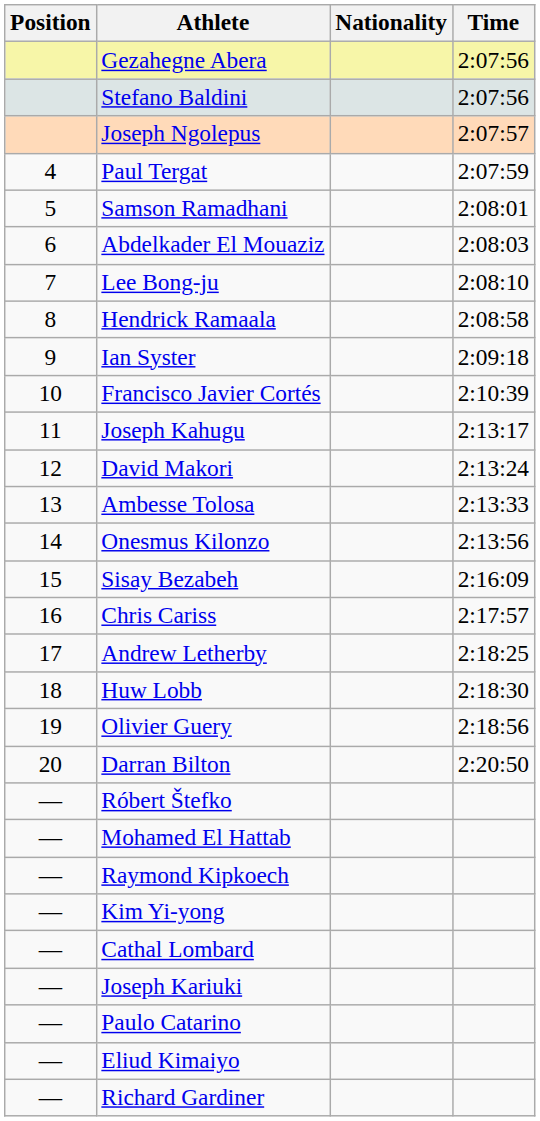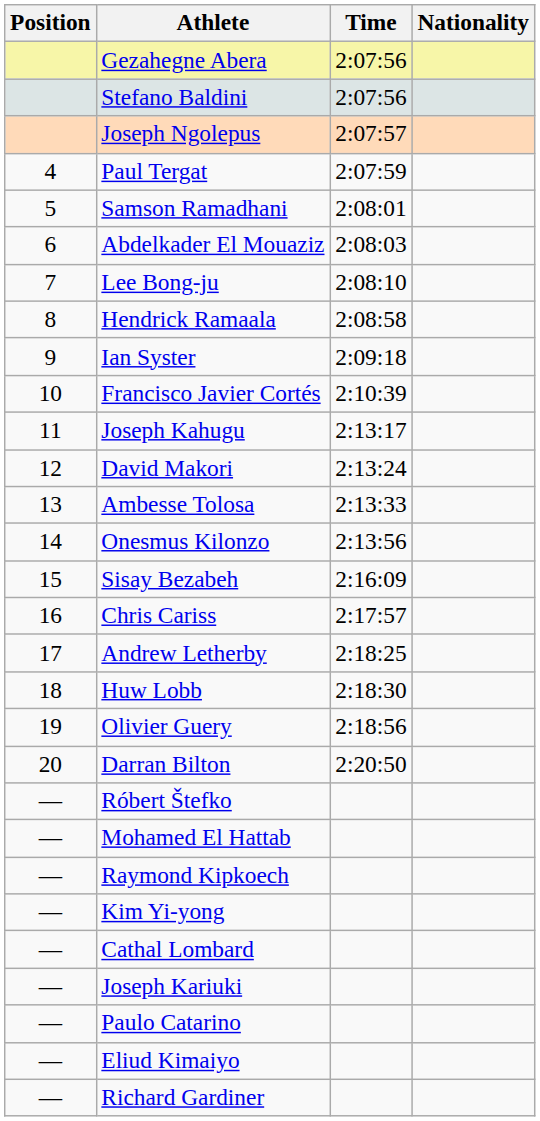 <table class="wikitable sortable">
 <tr>
 <th>Position</th>
 <th>Athlete</th>
+<th>Time</th>
 <th>Nationality</th>
-<th>Time</th>
 </tr>
 <tr bgcolor="#F7F6A8">
 <td align=center></td>
 <td><a href='#'>Gezahegne Abera</a></td>
+<td>2:07:56</td>
 <td></td>
-<td>2:07:56</td>
 </tr>
 <tr bgcolor="#DCE5E5">
 <td align=center></td>
 <td><a href='#'>Stefano Baldini</a></td>
+<td>2:07:56</td>
 <td></td>
-<td>2:07:56</td>
 </tr>
 <tr bgcolor="#FFDAB9">
 <td align=center></td>
 <td><a href='#'>Joseph Ngolepus</a></td>
+<td>2:07:57</td>
 <td></td>
-<td>2:07:57</td>
 </tr>
 <tr>
 <td align=center>4</td>
 <td><a href='#'>Paul Tergat</a></td>
+<td>2:07:59</td>
 <td></td>
-<td>2:07:59</td>
 </tr>
 <tr>
 <td align=center>5</td>
 <td><a href='#'>Samson Ramadhani</a></td>
+<td>2:08:01</td>
 <td></td>
-<td>2:08:01</td>
 </tr>
 <tr>
 <td align=center>6</td>
 <td><a href='#'>Abdelkader El Mouaziz</a></td>
+<td>2:08:03</td>
 <td></td>
-<td>2:08:03</td>
 </tr>
 <tr>
 <td align=center>7</td>
 <td><a href='#'>Lee Bong-ju</a></td>
+<td>2:08:10</td>
 <td></td>
-<td>2:08:10</td>
 </tr>
 <tr>
 <td align=center>8</td>
 <td><a href='#'>Hendrick Ramaala</a></td>
+<td>2:08:58</td>
 <td></td>
-<td>2:08:58</td>
 </tr>
 <tr>
 <td align=center>9</td>
 <td><a href='#'>Ian Syster</a></td>
+<td>2:09:18</td>
 <td></td>
-<td>2:09:18</td>
 </tr>
 <tr>
 <td align=center>10</td>
 <td><a href='#'>Francisco Javier Cortés</a></td>
+<td>2:10:39</td>
 <td></td>
-<td>2:10:39</td>
 </tr>
 <tr>
 <td align=center>11</td>
 <td><a href='#'>Joseph Kahugu</a></td>
+<td>2:13:17</td>
 <td></td>
-<td>2:13:17</td>
 </tr>
 <tr>
 <td align=center>12</td>
 <td><a href='#'>David Makori</a></td>
+<td>2:13:24</td>
 <td></td>
-<td>2:13:24</td>
 </tr>
 <tr>
 <td align=center>13</td>
 <td><a href='#'>Ambesse Tolosa</a></td>
+<td>2:13:33</td>
 <td></td>
-<td>2:13:33</td>
 </tr>
 <tr>
 <td align=center>14</td>
 <td><a href='#'>Onesmus Kilonzo</a></td>
+<td>2:13:56</td>
 <td></td>
-<td>2:13:56</td>
 </tr>
 <tr>
 <td align=center>15</td>
 <td><a href='#'>Sisay Bezabeh</a></td>
+<td>2:16:09</td>
 <td></td>
-<td>2:16:09</td>
 </tr>
 <tr>
 <td align=center>16</td>
 <td><a href='#'>Chris Cariss</a></td>
+<td>2:17:57</td>
 <td></td>
-<td>2:17:57</td>
 </tr>
 <tr>
 <td align=center>17</td>
 <td><a href='#'>Andrew Letherby</a></td>
+<td>2:18:25</td>
 <td></td>
-<td>2:18:25</td>
 </tr>
 <tr>
 <td align=center>18</td>
 <td><a href='#'>Huw Lobb</a></td>
+<td>2:18:30</td>
 <td></td>
-<td>2:18:30</td>
 </tr>
 <tr>
 <td align=center>19</td>
 <td><a href='#'>Olivier Guery</a></td>
+<td>2:18:56</td>
 <td></td>
-<td>2:18:56</td>
 </tr>
 <tr>
 <td align=center>20</td>
 <td><a href='#'>Darran Bilton</a></td>
+<td>2:20:50</td>
 <td></td>
-<td>2:20:50</td>
 </tr>
 <tr>
 <td align=center>—</td>
 <td><a href='#'>Róbert Štefko</a></td>
 <td></td>
 <td></td>
 </tr>
 <tr>
 <td align=center>—</td>
 <td><a href='#'>Mohamed El Hattab</a></td>
 <td></td>
 <td></td>
 </tr>
 <tr>
 <td align=center>—</td>
 <td><a href='#'>Raymond Kipkoech</a></td>
 <td></td>
 <td></td>
 </tr>
 <tr>
 <td align=center>—</td>
 <td><a href='#'>Kim Yi-yong</a></td>
 <td></td>
 <td></td>
 </tr>
 <tr>
 <td align=center>—</td>
 <td><a href='#'>Cathal Lombard</a></td>
 <td></td>
 <td></td>
 </tr>
 <tr>
 <td align=center>—</td>
 <td><a href='#'>Joseph Kariuki</a></td>
 <td></td>
 <td></td>
 </tr>
 <tr>
 <td align=center>—</td>
 <td><a href='#'>Paulo Catarino</a></td>
 <td></td>
 <td></td>
 </tr>
 <tr>
 <td align=center>—</td>
 <td><a href='#'>Eliud Kimaiyo</a></td>
 <td></td>
 <td></td>
 </tr>
 <tr>
 <td align=center>—</td>
 <td><a href='#'>Richard Gardiner</a></td>
 <td></td>
 <td></td>
 </tr>
 </table>
